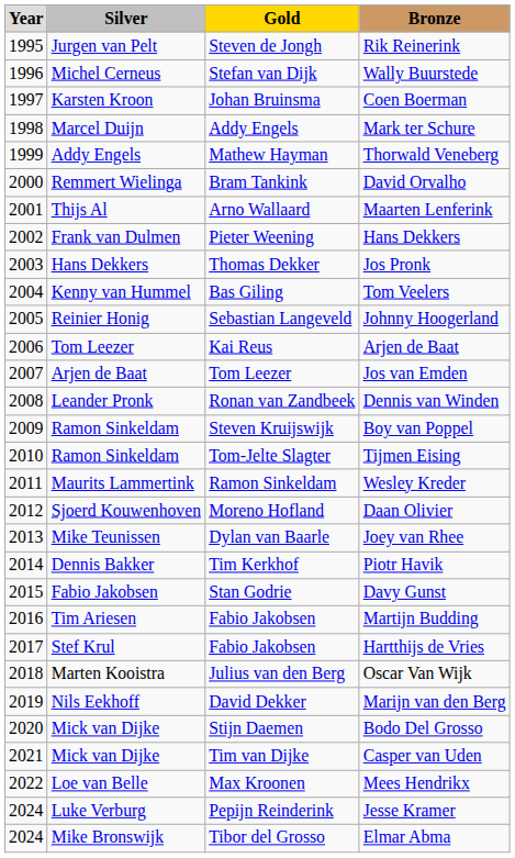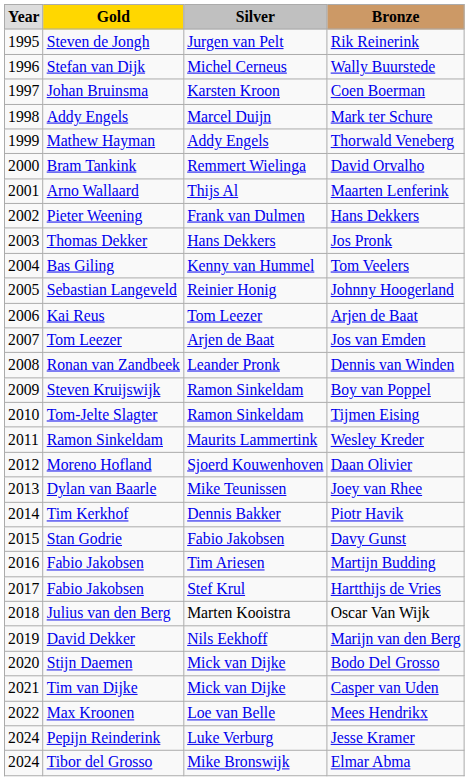 <table class="wikitable" style="text-align:left;">
 <tr>
 <td style="background:#DDDDDD; font-weight:bold; text-align:center;">Year</td>
+<td style="background:gold; font-weight:bold; text-align:center;">Gold</td>
 <td style="background:silver; font-weight:bold; text-align:center;">Silver</td>
-<td style="background:gold; font-weight:bold; text-align:center;">Gold</td>
 <td style="background:#cc9966; font-weight:bold; text-align:center;">Bronze</td>
 </tr>
 <tr>
 <td>1995</td>
+<td><a href='#'>Steven de Jongh</a></td>
 <td><a href='#'>Jurgen van Pelt</a></td>
-<td><a href='#'>Steven de Jongh</a></td>
 <td><a href='#'>Rik Reinerink</a></td>
 </tr>
 <tr>
 <td>1996</td>
+<td><a href='#'>Stefan van Dijk</a></td>
 <td><a href='#'>Michel Cerneus</a></td>
-<td><a href='#'>Stefan van Dijk</a></td>
 <td><a href='#'>Wally Buurstede</a></td>
 </tr>
 <tr>
 <td>1997</td>
+<td><a href='#'>Johan Bruinsma</a></td>
 <td><a href='#'>Karsten Kroon</a></td>
-<td><a href='#'>Johan Bruinsma</a></td>
 <td><a href='#'>Coen Boerman</a></td>
 </tr>
 <tr>
 <td>1998</td>
+<td><a href='#'>Addy Engels</a></td>
 <td><a href='#'>Marcel Duijn</a></td>
-<td><a href='#'>Addy Engels</a></td>
 <td><a href='#'>Mark ter Schure</a></td>
 </tr>
 <tr>
 <td>1999</td>
+<td><a href='#'>Mathew Hayman</a></td>
 <td><a href='#'>Addy Engels</a></td>
-<td><a href='#'>Mathew Hayman</a></td>
 <td><a href='#'>Thorwald Veneberg</a></td>
 </tr>
 <tr>
 <td>2000</td>
+<td><a href='#'>Bram Tankink</a></td>
 <td><a href='#'>Remmert Wielinga</a></td>
-<td><a href='#'>Bram Tankink</a></td>
 <td><a href='#'>David Orvalho</a></td>
 </tr>
 <tr>
 <td>2001</td>
+<td><a href='#'>Arno Wallaard</a></td>
 <td><a href='#'>Thijs Al</a></td>
-<td><a href='#'>Arno Wallaard</a></td>
 <td><a href='#'>Maarten Lenferink</a></td>
 </tr>
 <tr>
 <td>2002</td>
+<td><a href='#'>Pieter Weening</a></td>
 <td><a href='#'>Frank van Dulmen</a></td>
-<td><a href='#'>Pieter Weening</a></td>
 <td><a href='#'>Hans Dekkers</a></td>
 </tr>
 <tr>
 <td>2003</td>
+<td><a href='#'>Thomas Dekker</a></td>
 <td><a href='#'>Hans Dekkers</a></td>
-<td><a href='#'>Thomas Dekker</a></td>
 <td><a href='#'>Jos Pronk</a></td>
 </tr>
 <tr>
 <td>2004</td>
+<td><a href='#'>Bas Giling</a></td>
 <td><a href='#'>Kenny van Hummel</a></td>
-<td><a href='#'>Bas Giling</a></td>
 <td><a href='#'>Tom Veelers</a></td>
 </tr>
 <tr>
 <td>2005</td>
+<td><a href='#'>Sebastian Langeveld</a></td>
 <td><a href='#'>Reinier Honig</a></td>
-<td><a href='#'>Sebastian Langeveld</a></td>
 <td><a href='#'>Johnny Hoogerland</a></td>
 </tr>
 <tr>
 <td>2006</td>
+<td><a href='#'>Kai Reus</a></td>
 <td><a href='#'>Tom Leezer</a></td>
-<td><a href='#'>Kai Reus</a></td>
 <td><a href='#'>Arjen de Baat</a></td>
 </tr>
 <tr>
 <td>2007</td>
+<td><a href='#'>Tom Leezer</a></td>
 <td><a href='#'>Arjen de Baat</a></td>
-<td><a href='#'>Tom Leezer</a></td>
 <td><a href='#'>Jos van Emden</a></td>
 </tr>
 <tr>
 <td>2008</td>
+<td><a href='#'>Ronan van Zandbeek</a></td>
 <td><a href='#'>Leander Pronk</a></td>
-<td><a href='#'>Ronan van Zandbeek</a></td>
 <td><a href='#'>Dennis van Winden</a></td>
 </tr>
 <tr>
 <td>2009</td>
+<td><a href='#'>Steven Kruijswijk</a></td>
 <td><a href='#'>Ramon Sinkeldam</a></td>
-<td><a href='#'>Steven Kruijswijk</a></td>
 <td><a href='#'>Boy van Poppel</a></td>
 </tr>
 <tr>
 <td>2010</td>
+<td><a href='#'>Tom-Jelte Slagter</a></td>
 <td><a href='#'>Ramon Sinkeldam</a></td>
-<td><a href='#'>Tom-Jelte Slagter</a></td>
 <td><a href='#'>Tijmen Eising</a></td>
 </tr>
 <tr>
 <td>2011</td>
+<td><a href='#'>Ramon Sinkeldam</a></td>
 <td><a href='#'>Maurits Lammertink</a></td>
-<td><a href='#'>Ramon Sinkeldam</a></td>
 <td><a href='#'>Wesley Kreder</a></td>
 </tr>
 <tr>
 <td>2012</td>
+<td><a href='#'>Moreno Hofland</a></td>
 <td><a href='#'>Sjoerd Kouwenhoven</a></td>
-<td><a href='#'>Moreno Hofland</a></td>
 <td><a href='#'>Daan Olivier</a></td>
 </tr>
 <tr>
 <td>2013</td>
+<td><a href='#'>Dylan van Baarle</a></td>
 <td><a href='#'>Mike Teunissen</a></td>
-<td><a href='#'>Dylan van Baarle</a></td>
 <td><a href='#'>Joey van Rhee</a></td>
 </tr>
 <tr>
 <td>2014</td>
+<td><a href='#'>Tim Kerkhof</a></td>
 <td><a href='#'>Dennis Bakker</a></td>
-<td><a href='#'>Tim Kerkhof</a></td>
 <td><a href='#'>Piotr Havik</a></td>
 </tr>
 <tr>
 <td>2015</td>
+<td><a href='#'>Stan Godrie</a></td>
 <td><a href='#'>Fabio Jakobsen</a></td>
-<td><a href='#'>Stan Godrie</a></td>
 <td><a href='#'>Davy Gunst</a></td>
 </tr>
 <tr>
 <td>2016</td>
+<td><a href='#'>Fabio Jakobsen</a></td>
 <td><a href='#'>Tim Ariesen</a></td>
-<td><a href='#'>Fabio Jakobsen</a></td>
 <td><a href='#'>Martijn Budding</a></td>
 </tr>
 <tr>
 <td>2017</td>
+<td><a href='#'>Fabio Jakobsen</a></td>
 <td><a href='#'>Stef Krul</a></td>
-<td><a href='#'>Fabio Jakobsen</a></td>
 <td><a href='#'>Hartthijs de Vries</a></td>
 </tr>
 <tr>
 <td>2018</td>
+<td><a href='#'>Julius van den Berg</a></td>
 <td>Marten Kooistra</td>
-<td><a href='#'>Julius van den Berg</a></td>
 <td>Oscar Van Wijk</td>
 </tr>
 <tr>
 <td>2019</td>
+<td><a href='#'>David Dekker</a></td>
 <td><a href='#'>Nils Eekhoff</a></td>
-<td><a href='#'>David Dekker</a></td>
 <td><a href='#'>Marijn van den Berg</a></td>
 </tr>
 <tr>
 <td>2020</td>
+<td><a href='#'>Stijn Daemen</a></td>
 <td><a href='#'>Mick van Dijke</a></td>
-<td><a href='#'>Stijn Daemen</a></td>
 <td><a href='#'>Bodo Del Grosso</a></td>
 </tr>
 <tr>
 <td>2021</td>
+<td><a href='#'>Tim van Dijke</a></td>
 <td><a href='#'>Mick van Dijke</a></td>
-<td><a href='#'>Tim van Dijke</a></td>
 <td><a href='#'>Casper van Uden</a></td>
 </tr>
 <tr>
 <td>2022</td>
+<td><a href='#'>Max Kroonen</a></td>
 <td><a href='#'>Loe van Belle</a></td>
-<td><a href='#'>Max Kroonen</a></td>
 <td><a href='#'>Mees Hendrikx</a></td>
 </tr>
 <tr>
 <td>2024</td>
+<td><a href='#'>Pepijn Reinderink</a></td>
 <td><a href='#'>Luke Verburg</a></td>
-<td><a href='#'>Pepijn Reinderink</a></td>
 <td><a href='#'>Jesse Kramer</a></td>
 </tr>
 <tr>
 <td>2024</td>
+<td><a href='#'>Tibor del Grosso</a></td>
 <td><a href='#'>Mike Bronswijk</a></td>
-<td><a href='#'>Tibor del Grosso</a></td>
 <td><a href='#'>Elmar Abma</a></td>
 </tr>
 </table>
